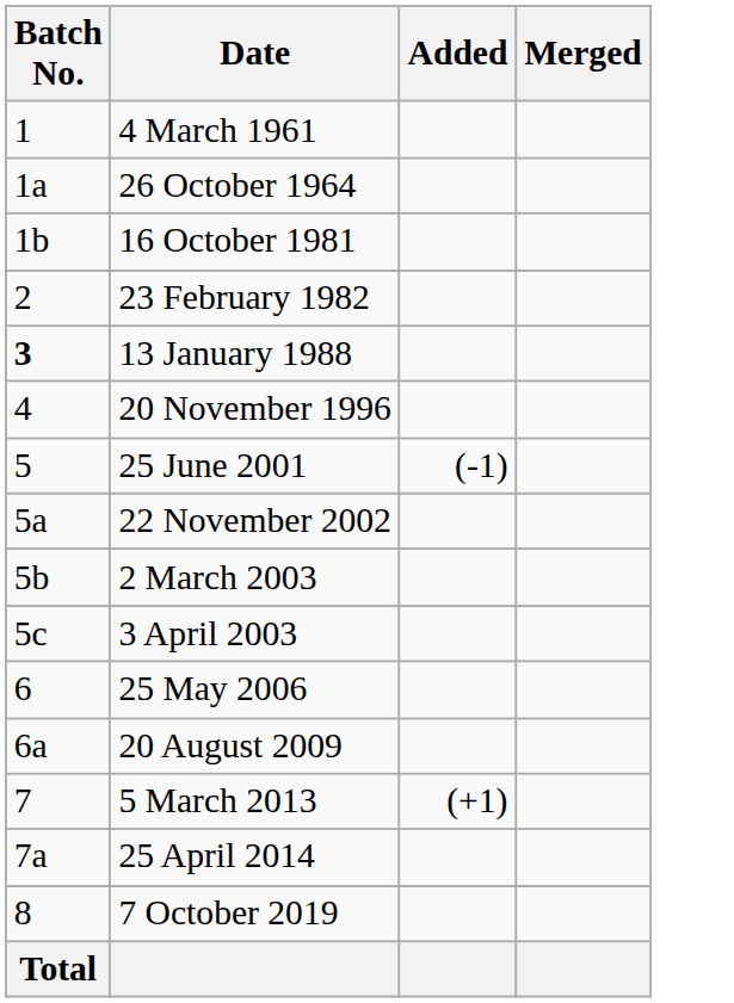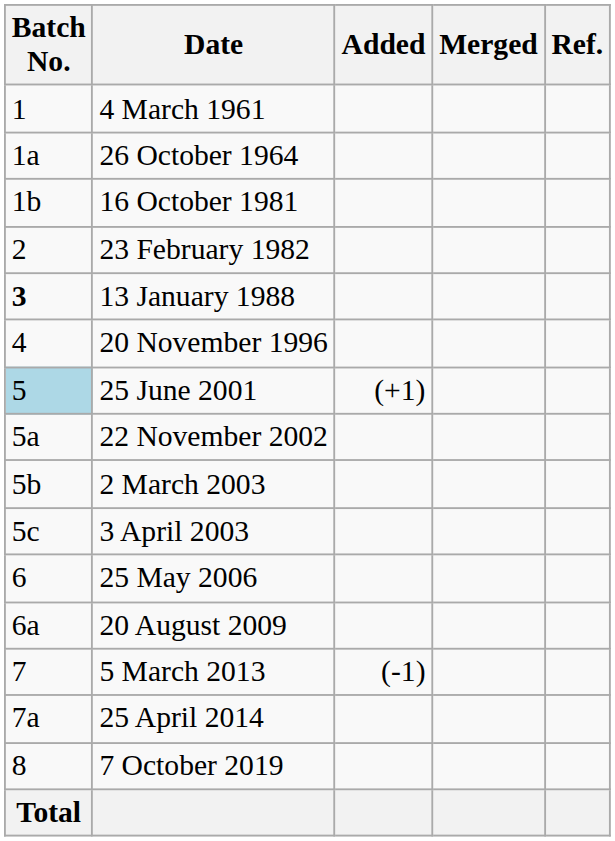 <table class="wikitable sortable">
 <tr>
 <th>Batch<br>No.</th>
 <th>Date</th>
 <th>Added</th>
 <th>Merged</th>
+<th class="unsortable">Ref.</th>
 </tr>
 <tr>
 <td>1</td>
 <td>4 March 1961</td>
 <td align="right"></td>
 <td align="right"></td>
+<td></td>
 </tr>
 <tr>
 <td>1a</td>
 <td>26 October 1964</td>
 <td align="right"></td>
 <td align="right"></td>
+<td></td>
 </tr>
 <tr>
 <td>1b</td>
 <td>16 October 1981</td>
 <td align="right"></td>
 <td align="right"></td>
+<td></td>
 </tr>
 <tr>
 <td>2</td>
 <td>23 February 1982</td>
 <td align="right"></td>
 <td align="right"></td>
+<td></td>
 </tr>
 <tr>
 <td><strong>3</strong></td>
 <td>13 January 1988</td>
 <td align="right"></td>
 <td align="right"></td>
+<td></td>
 </tr>
 <tr>
 <td>4</td>
 <td>20 November 1996</td>
 <td align="right"></td>
 <td align="right"></td>
+<td></td>
 </tr>
 <tr>
-<td>5</td>
+<td style="background: lightblue;">5</td>
 <td>25 June 2001</td>
-<td align="right"> (-1)</td>
+<td align="right"> (+1)</td>
 <td align="right"></td>
+<td></td>
 </tr>
 <tr>
 <td>5a</td>
 <td>22 November 2002</td>
 <td align="right"></td>
 <td align="right"></td>
+<td></td>
 </tr>
 <tr>
 <td>5b</td>
 <td>2 March 2003</td>
 <td align="right"></td>
 <td align="right"></td>
+<td></td>
 </tr>
 <tr>
 <td>5c</td>
 <td>3 April 2003</td>
 <td align="right"></td>
 <td align="right"></td>
+<td></td>
 </tr>
 <tr>
 <td>6</td>
 <td>25 May 2006</td>
 <td align="right"></td>
 <td align="right"></td>
+<td></td>
 </tr>
 <tr>
 <td>6a</td>
 <td>20 August 2009</td>
 <td align="right"></td>
 <td align="right"></td>
+<td></td>
 </tr>
 <tr>
 <td>7</td>
 <td>5 March 2013</td>
-<td align="right"> (+1)</td>
+<td align="right"> (-1)</td>
 <td align="right"></td>
+<td></td>
 </tr>
 <tr>
 <td>7a</td>
 <td>25 April 2014</td>
 <td align="right"></td>
 <td align="right"></td>
+<td></td>
 </tr>
 <tr>
 <td>8</td>
 <td>7 October 2019</td>
 <td align="right"></td>
 <td align="right"></td>
+<td></td>
 </tr>
 <tr>
 <th>Total</th>
 <th></th>
 <th></th>
 <th></th>
+<th></th>
 </tr>
 </table>
